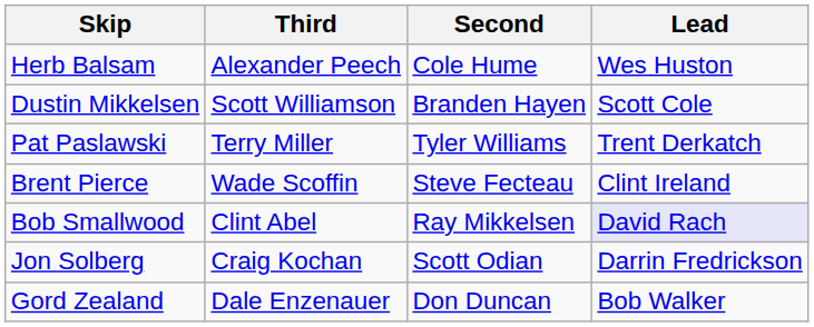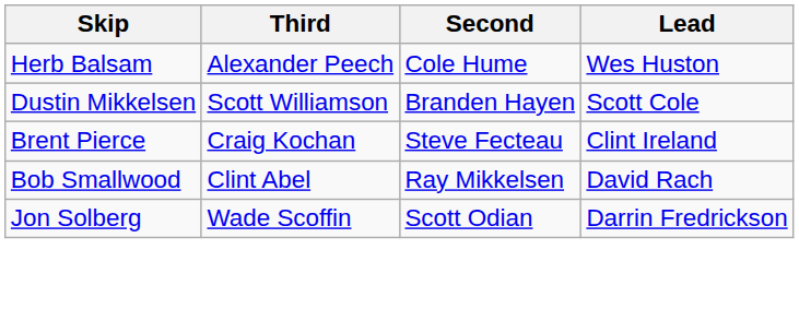 <table class="wikitable">
 <tr>
 <th>Skip</th>
 <th>Third</th>
 <th>Second</th>
 <th>Lead</th>
 </tr>
 <tr>
 <td><a href='#'>Herb Balsam</a></td>
 <td><a href='#'>Alexander Peech</a></td>
 <td><a href='#'>Cole Hume</a></td>
 <td><a href='#'>Wes Huston</a></td>
 </tr>
 <tr>
 <td><a href='#'>Dustin Mikkelsen</a></td>
 <td><a href='#'>Scott Williamson</a></td>
 <td><a href='#'>Branden Hayen</a></td>
 <td><a href='#'>Scott Cole</a></td>
 </tr>
 <tr>
-<td><a href='#'>Pat Paslawski</a></td>
-<td><a href='#'>Terry Miller</a></td>
-<td><a href='#'>Tyler Williams</a></td>
-<td><a href='#'>Trent Derkatch</a></td>
-</tr>
-<tr>
 <td><a href='#'>Brent Pierce</a></td>
-<td><a href='#'>Wade Scoffin</a></td>
+<td><a href='#'>Craig Kochan</a></td>
 <td><a href='#'>Steve Fecteau</a></td>
 <td><a href='#'>Clint Ireland</a></td>
 </tr>
 <tr>
 <td><a href='#'>Bob Smallwood</a></td>
 <td><a href='#'>Clint Abel</a></td>
 <td><a href='#'>Ray Mikkelsen</a></td>
-<td style="background: lavender;"><a href='#'>David Rach</a></td>
+<td><a href='#'>David Rach</a></td>
 </tr>
 <tr>
 <td><a href='#'>Jon Solberg</a></td>
-<td><a href='#'>Craig Kochan</a></td>
+<td><a href='#'>Wade Scoffin</a></td>
 <td><a href='#'>Scott Odian</a></td>
 <td><a href='#'>Darrin Fredrickson</a></td>
 </tr>
-<tr>
-<td><a href='#'>Gord Zealand</a></td>
-<td><a href='#'>Dale Enzenauer</a></td>
-<td><a href='#'>Don Duncan</a></td>
-<td><a href='#'>Bob Walker</a></td>
-</tr>
 </table>
